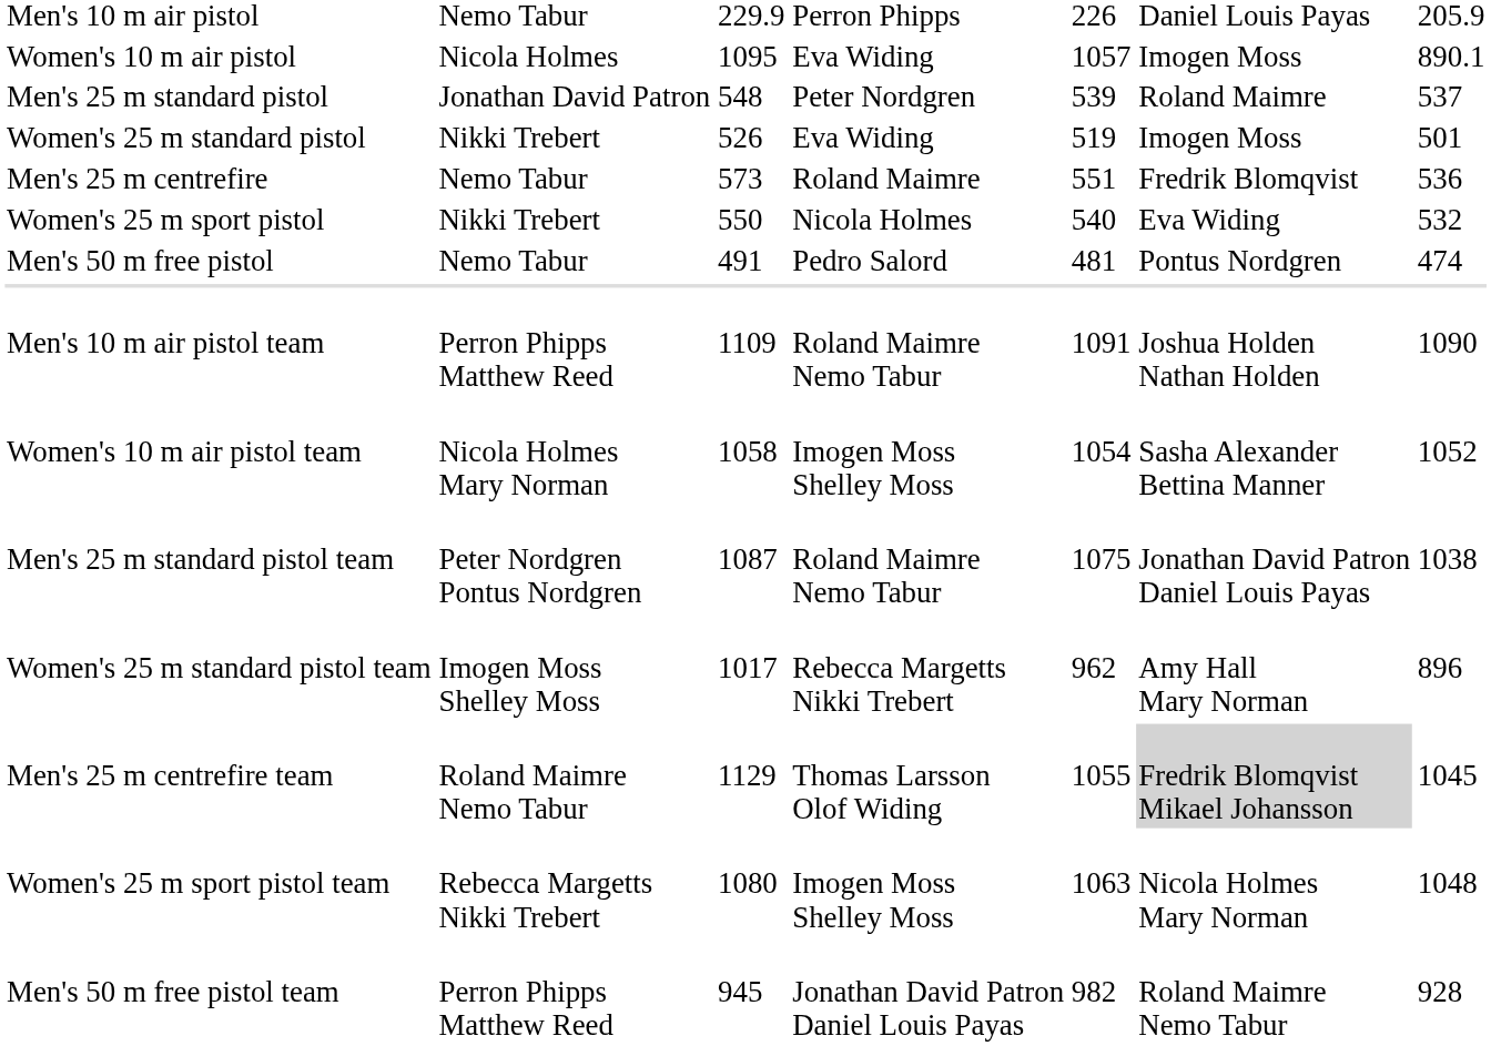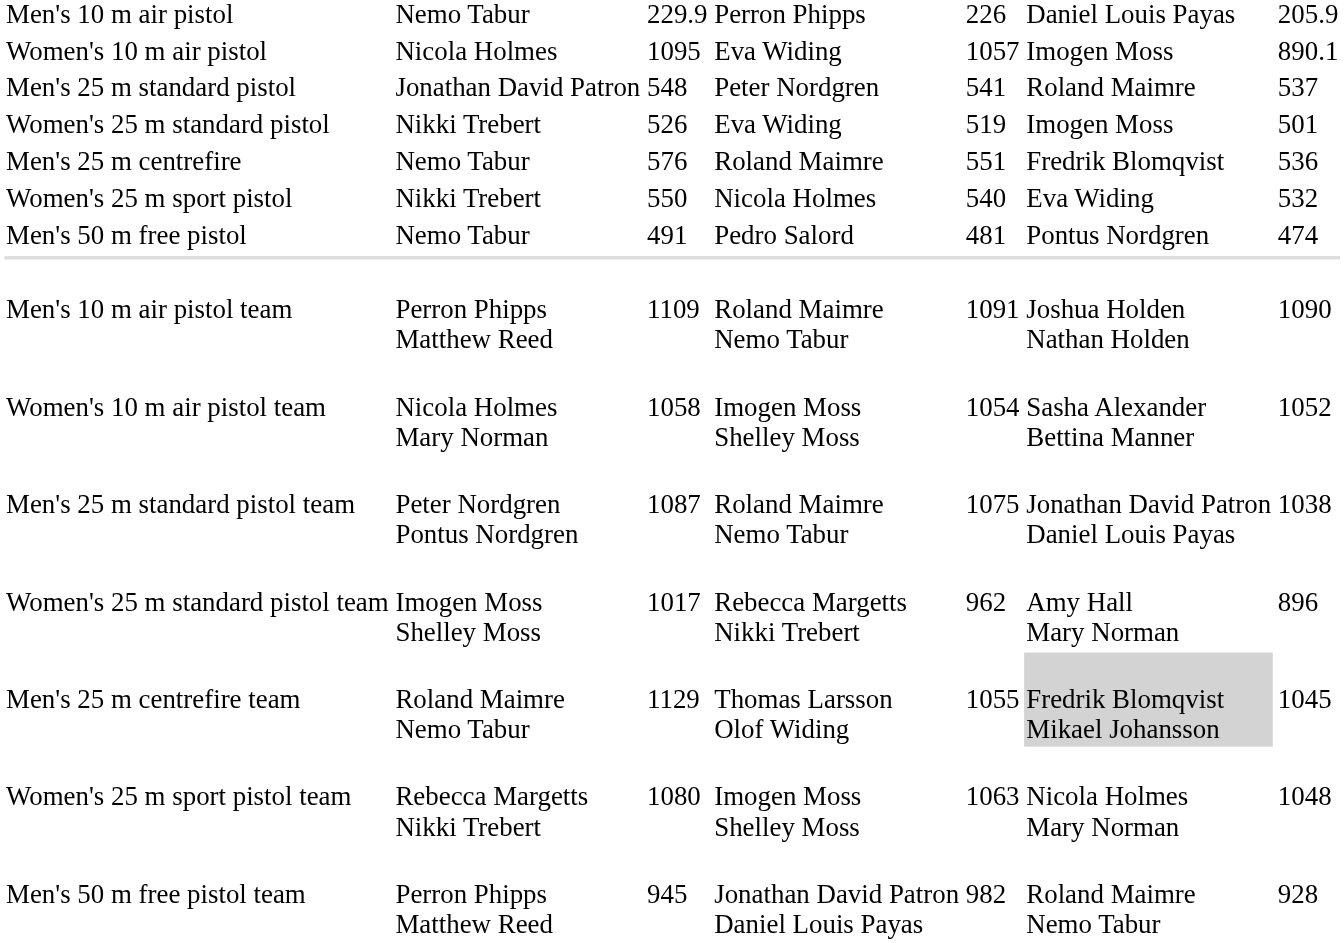 <table>
 <tr>
 <td>Men's 10 m air pistol</td>
 <td>Nemo Tabur<br></td>
 <td>229.9</td>
 <td>Perron Phipps<br></td>
 <td>226</td>
 <td>Daniel Louis Payas<br></td>
 <td>205.9</td>
 </tr>
 <tr>
 <td>Women's 10 m air pistol</td>
 <td>Nicola Holmes<br></td>
 <td>1095</td>
 <td>Eva Widing<br></td>
 <td>1057</td>
 <td>Imogen Moss<br></td>
 <td>890.1</td>
 </tr>
 <tr>
 <td>Men's 25 m standard pistol</td>
 <td>Jonathan David Patron<br></td>
 <td>548</td>
 <td>Peter Nordgren<br></td>
-<td>539</td>
+<td>541</td>
 <td>Roland Maimre<br></td>
 <td>537</td>
 </tr>
 <tr>
 <td>Women's 25 m standard pistol</td>
 <td>Nikki Trebert<br></td>
 <td>526</td>
 <td>Eva Widing<br></td>
 <td>519</td>
 <td>Imogen Moss<br></td>
 <td>501</td>
 </tr>
 <tr>
 <td>Men's 25 m centrefire</td>
 <td>Nemo Tabur<br></td>
-<td>573</td>
+<td>576</td>
 <td>Roland Maimre<br></td>
 <td>551</td>
 <td>Fredrik Blomqvist<br></td>
 <td>536</td>
 </tr>
 <tr>
 <td>Women's 25 m sport pistol</td>
 <td>Nikki Trebert<br></td>
 <td>550</td>
 <td>Nicola Holmes<br></td>
 <td>540</td>
 <td>Eva Widing<br></td>
 <td>532</td>
 </tr>
 <tr>
 <td>Men's 50 m free pistol</td>
 <td>Nemo Tabur<br></td>
 <td>491</td>
 <td>Pedro Salord<br></td>
 <td>481</td>
 <td>Pontus Nordgren<br></td>
 <td>474</td>
 </tr>
 <tr bgcolor=#dddddd>
 <td colspan=7></td>
 </tr>
 <tr>
 <td>Men's 10 m air pistol team</td>
 <td><br>Perron Phipps<br> Matthew Reed</td>
 <td>1109</td>
 <td><br>Roland Maimre<br>Nemo Tabur</td>
 <td>1091</td>
 <td><br>Joshua Holden<br>Nathan Holden</td>
 <td>1090</td>
 </tr>
 <tr>
 <td>Women's 10 m air pistol team</td>
 <td><br>Nicola Holmes<br>Mary Norman</td>
 <td>1058</td>
 <td><br>Imogen Moss<br>Shelley Moss</td>
 <td>1054</td>
 <td><br>Sasha Alexander<br>Bettina Manner</td>
 <td>1052</td>
 </tr>
 <tr>
 <td>Men's 25 m standard pistol team</td>
 <td><br>Peter Nordgren<br>Pontus Nordgren</td>
 <td>1087</td>
 <td><br>Roland Maimre<br>Nemo Tabur</td>
 <td>1075</td>
 <td><br>Jonathan David Patron<br>Daniel Louis Payas</td>
 <td>1038</td>
 </tr>
 <tr>
 <td>Women's 25 m standard pistol team</td>
 <td><br>Imogen Moss<br>Shelley Moss</td>
 <td>1017</td>
 <td><br>Rebecca Margetts<br>Nikki Trebert</td>
 <td>962</td>
 <td><br>Amy Hall<br>Mary Norman</td>
 <td>896</td>
 </tr>
 <tr>
 <td>Men's 25 m centrefire team</td>
 <td><br>Roland Maimre<br>Nemo Tabur</td>
 <td>1129</td>
 <td><br>Thomas Larsson<br>Olof Widing</td>
 <td>1055</td>
 <td style="background: lightgrey;"><br>Fredrik Blomqvist<br>Mikael Johansson</td>
 <td>1045</td>
 </tr>
 <tr>
 <td>Women's 25 m sport pistol team</td>
 <td><br>Rebecca Margetts<br>Nikki Trebert</td>
 <td>1080</td>
 <td><br>Imogen Moss<br>Shelley Moss</td>
 <td>1063</td>
 <td><br>Nicola Holmes<br>Mary Norman</td>
 <td>1048</td>
 </tr>
 <tr>
 <td>Men's 50 m free pistol team</td>
 <td><br>Perron Phipps<br>Matthew Reed</td>
 <td>945</td>
 <td><br>Jonathan David Patron<br>Daniel Louis Payas</td>
 <td>982</td>
 <td><br>Roland Maimre<br>Nemo Tabur</td>
 <td>928</td>
 </tr>
 </table>
